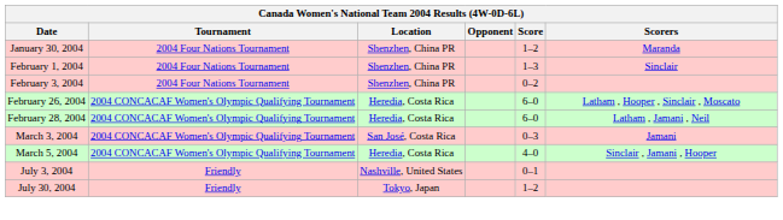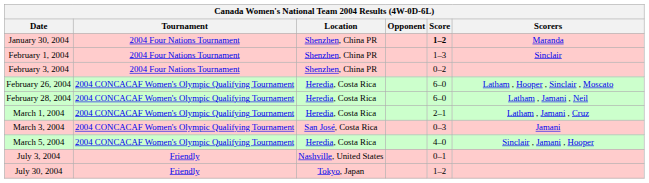 <table class="wikitable collapsible collapsed" style="font-size:90%">
 <tr>
 <th colspan="6"><strong>Canada Women's National Team 2004 Results (4W-0D-6L)</strong></th>
 </tr>
 <tr>
 <th>Date</th>
 <th>Tournament</th>
 <th>Location</th>
 <th>Opponent</th>
 <th>Score</th>
 <th width=30%>Scorers</th>
 </tr>
 <tr style="background:#fcc;">
 <td style="text-align: center;">January 30, 2004</td>
 <td style="text-align: center;"><a href='#'>2004 Four Nations Tournament</a></td>
 <td style="text-align: center;"><a href='#'>Shenzhen</a>, China PR</td>
 <td></td>
-<td style="text-align: center;">1–2</td>
+<td style="text-align: center;"><strong>1–2</strong></td>
 <td style="text-align: center;"><a href='#'>Maranda</a> </td>
 </tr>
 <tr style="background:#fcc;">
 <td style="text-align: center;">February 1, 2004</td>
 <td style="text-align: center;"><a href='#'>2004 Four Nations Tournament</a></td>
 <td style="text-align: center;"><a href='#'>Shenzhen</a>, China PR</td>
 <td></td>
 <td style="text-align: center;">1–3</td>
 <td style="text-align: center;"><a href='#'>Sinclair</a> </td>
 </tr>
 <tr style="background:#fcc;">
 <td style="text-align: center;">February 3, 2004</td>
 <td style="text-align: center;"><a href='#'>2004 Four Nations Tournament</a></td>
 <td style="text-align: center;"><a href='#'>Shenzhen</a>, China PR</td>
 <td></td>
 <td style="text-align: center;">0–2</td>
 <td style="text-align: center;"></td>
 </tr>
 <tr style="background:#cfc;">
 <td style="text-align: center;">February 26, 2004</td>
 <td style="text-align: center;"><a href='#'>2004 CONCACAF Women's Olympic Qualifying Tournament</a></td>
 <td style="text-align: center;"><a href='#'>Heredia</a>, Costa Rica</td>
 <td></td>
 <td style="text-align: center;">6–0</td>
 <td style="text-align: center;"><a href='#'>Latham</a> , <a href='#'>Hooper</a> , <a href='#'>Sinclair</a> , <a href='#'>Moscato</a> </td>
 </tr>
 <tr style="background:#cfc;">
 <td style="text-align: center;">February 28, 2004</td>
 <td style="text-align: center;"><a href='#'>2004 CONCACAF Women's Olympic Qualifying Tournament</a></td>
 <td style="text-align: center;"><a href='#'>Heredia</a>, Costa Rica</td>
 <td></td>
 <td style="text-align: center;">6–0</td>
 <td style="text-align: center;"><a href='#'>Latham</a> , <a href='#'>Jamani</a> , <a href='#'>Neil</a> </td>
 </tr>
+<tr style="background:#cfc;">
+<td style="text-align: center;">March 1, 2004</td>
+<td style="text-align: center;"><a href='#'>2004 CONCACAF Women's Olympic Qualifying Tournament</a></td>
+<td style="text-align: center;"><a href='#'>Heredia</a>, Costa Rica</td>
+<td></td>
+<td style="text-align: center;">2–1</td>
+<td style="text-align: center;"><a href='#'>Latham</a> , <a href='#'>Jamani</a> , <a href='#'>Cruz</a> </td>
+</tr>
 <tr style="background:#fcc;">
 <td style="text-align: center;">March 3, 2004</td>
 <td style="text-align: center;"><a href='#'>2004 CONCACAF Women's Olympic Qualifying Tournament</a></td>
 <td style="text-align: center;"><a href='#'>San José</a>, Costa Rica</td>
 <td></td>
 <td style="text-align: center;">0–3</td>
 <td style="text-align: center;"><a href='#'>Jamani</a> </td>
 </tr>
 <tr style="background:#cfc;">
 <td style="text-align: center;">March 5, 2004</td>
 <td style="text-align: center;"><a href='#'>2004 CONCACAF Women's Olympic Qualifying Tournament</a></td>
 <td style="text-align: center;"><a href='#'>Heredia</a>, Costa Rica</td>
 <td></td>
 <td style="text-align: center;">4–0</td>
 <td style="text-align: center;"><a href='#'>Sinclair</a> , <a href='#'>Jamani</a> , <a href='#'>Hooper</a> </td>
 </tr>
 <tr style="background:#fcc;">
 <td style="text-align: center;">July 3, 2004</td>
 <td style="text-align: center;"><a href='#'>Friendly</a></td>
 <td style="text-align: center;"><a href='#'>Nashville</a>, United States</td>
 <td></td>
 <td style="text-align: center;">0–1</td>
 <td style="text-align: center;"></td>
 </tr>
 <tr style="background:#fcc;">
 <td style="text-align: center;">July 30, 2004</td>
 <td style="text-align: center;"><a href='#'>Friendly</a></td>
 <td style="text-align: center;"><a href='#'>Tokyo</a>, Japan</td>
 <td></td>
 <td style="text-align: center;">1–2</td>
 <td style="text-align: center;"></td>
 </tr>
 </table>
